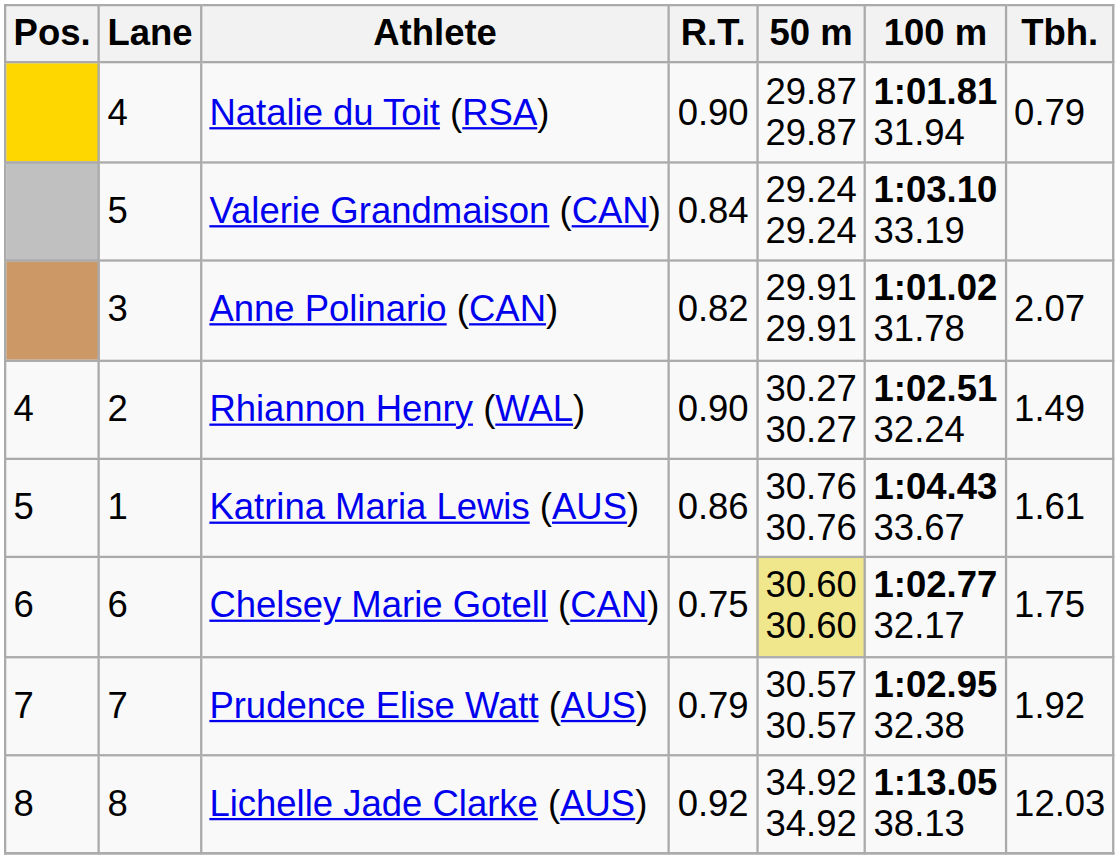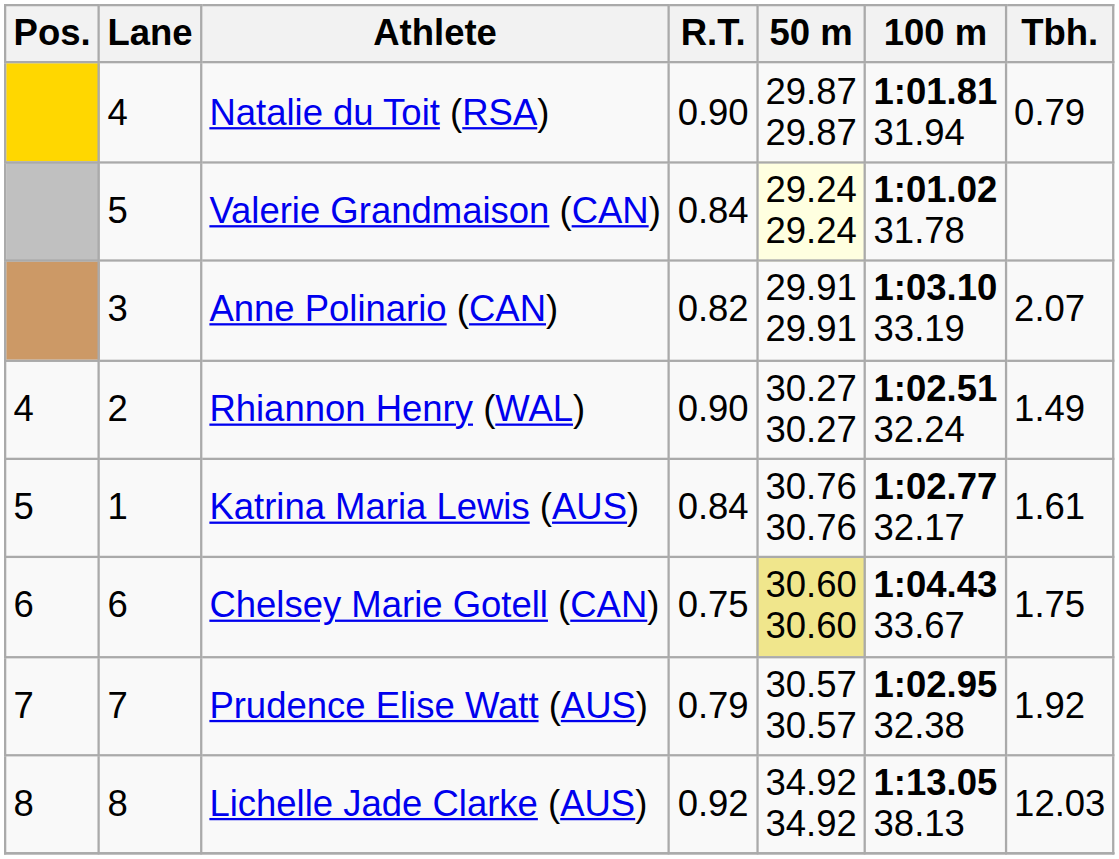 <table class="wikitable">
 <tr>
 <th>Pos.</th>
 <th>Lane</th>
 <th>Athlete</th>
 <th>R.T.</th>
 <th>50 m</th>
 <th>100 m</th>
 <th>Tbh.</th>
 </tr>
 <tr>
 <td style="text-align:center;background-color:gold;"></td>
 <td>4</td>
 <td> <a href='#'>Natalie du Toit</a> (<a href='#'>RSA</a>)</td>
 <td>0.90</td>
 <td>29.87<br>29.87</td>
 <td><strong>1:01.81</strong><br>31.94</td>
 <td>0.79</td>
 </tr>
 <tr>
 <td style="text-align:center;background-color:silver;"></td>
 <td>5</td>
 <td> <a href='#'>Valerie Grandmaison</a> (<a href='#'>CAN</a>)</td>
 <td>0.84</td>
-<td>29.24<br>29.24</td>
-<td><strong>1:03.10</strong><br>33.19</td>
+<td style="background: lightyellow;">29.24<br>29.24</td>
+<td><strong>1:01.02</strong><br>31.78</td>
 <td> </td>
 </tr>
 <tr>
 <td style="text-align:center;background-color:#cc9966;"></td>
 <td>3</td>
 <td> <a href='#'>Anne Polinario</a> (<a href='#'>CAN</a>)</td>
 <td>0.82</td>
 <td>29.91<br>29.91</td>
-<td><strong>1:01.02</strong><br>31.78</td>
+<td><strong>1:03.10</strong><br>33.19</td>
 <td>2.07</td>
 </tr>
 <tr>
 <td>4</td>
 <td>2</td>
 <td> <a href='#'>Rhiannon Henry</a> (<a href='#'>WAL</a>)</td>
 <td>0.90</td>
 <td>30.27<br>30.27</td>
 <td><strong>1:02.51</strong><br>32.24</td>
 <td>1.49</td>
 </tr>
 <tr>
 <td>5</td>
 <td>1</td>
 <td> <a href='#'>Katrina Maria Lewis</a> (<a href='#'>AUS</a>)</td>
-<td>0.86</td>
+<td>0.84</td>
 <td>30.76<br>30.76</td>
-<td><strong>1:04.43</strong><br>33.67</td>
+<td><strong>1:02.77</strong><br>32.17</td>
 <td>1.61</td>
 </tr>
 <tr>
 <td>6</td>
 <td>6</td>
 <td> <a href='#'>Chelsey Marie Gotell</a> (<a href='#'>CAN</a>)</td>
 <td>0.75</td>
 <td style="background: khaki;">30.60<br>30.60</td>
-<td><strong>1:02.77</strong><br>32.17</td>
+<td><strong>1:04.43</strong><br>33.67</td>
 <td>1.75</td>
 </tr>
 <tr>
 <td>7</td>
 <td>7</td>
 <td> <a href='#'>Prudence Elise Watt</a> (<a href='#'>AUS</a>)</td>
 <td>0.79</td>
 <td>30.57<br>30.57</td>
 <td><strong>1:02.95</strong><br>32.38</td>
 <td>1.92</td>
 </tr>
 <tr>
 <td>8</td>
 <td>8</td>
 <td> <a href='#'>Lichelle Jade Clarke</a> (<a href='#'>AUS</a>)</td>
 <td>0.92</td>
 <td>34.92<br>34.92</td>
 <td><strong>1:13.05</strong><br>38.13</td>
 <td>12.03</td>
 </tr>
 <tr>
 </tr>
 </table>
